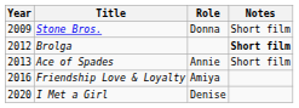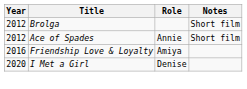 <table class="wikitable sortable">
 <tr>
 <th>Year</th>
 <th>Title</th>
 <th>Role</th>
 <th>Notes</th>
 </tr>
 <tr>
-<td>2009</td>
-<td><em><a href='#'>Stone Bros.</a></em></td>
-<td>Donna</td>
+<td>2012</td>
+<td><em>Brolga</em></td>
+<td></td>
 <td>Short film</td>
 </tr>
 <tr>
 <td>2012</td>
-<td><em>Brolga</em></td>
-<td></td>
-<td><strong>Short film</strong></td>
-</tr>
-<tr>
-<td>2013</td>
 <td><em>Ace of Spades</em></td>
 <td>Annie</td>
 <td>Short film</td>
 </tr>
 <tr>
 <td>2016</td>
 <td><em>Friendship Love & Loyalty</em></td>
 <td>Amiya</td>
 <td></td>
 </tr>
 <tr>
 <td>2020</td>
 <td><em>I Met a Girl</em></td>
 <td>Denise</td>
 <td></td>
 </tr>
 </table>
